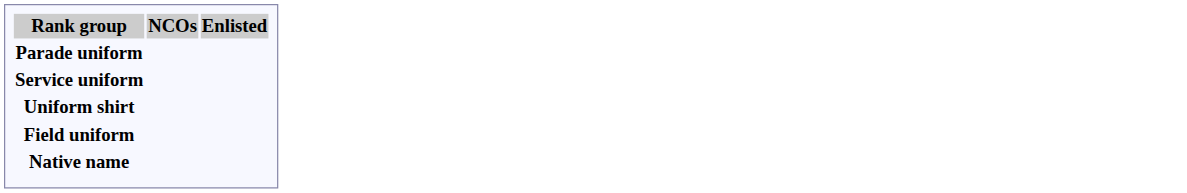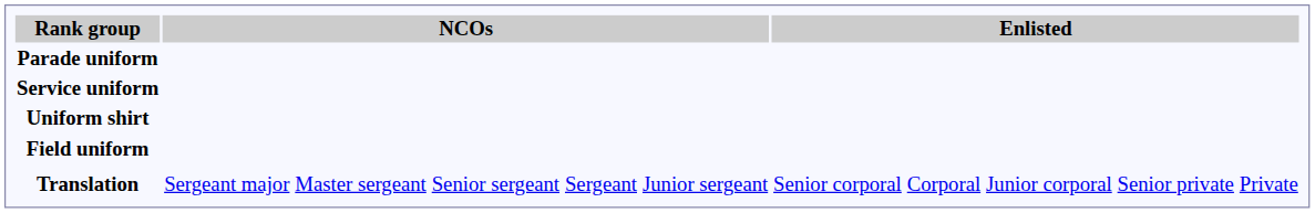 <table style="border:1px solid #8888aa; background-color:#f7f8ff; padding:5px; font-size:95%; margin: 0px 12px 12px 0px; text-align:center;">
 <tr bgcolor="#CCCCCC">
 <th>Rank group</th>
 <th colspan=5>NCOs</th>
 <th colspan=5>Enlisted</th>
 </tr>
 <tr>
 <td><strong>Parade uniform</strong></td>
 <td></td>
 <td></td>
 <td></td>
 <td></td>
 <td></td>
 </tr>
 <tr>
 <td><strong>Service uniform</strong></td>
 <td></td>
 <td></td>
 <td></td>
 <td></td>
 <td></td>
 </tr>
 <tr>
 <td><strong>Uniform shirt</strong></td>
 <td></td>
 <td></td>
 <td></td>
 <td></td>
 <td></td>
 </tr>
 <tr>
 <td><strong>Field uniform</strong></td>
 <td></td>
 <td></td>
 <td></td>
 <td></td>
 <td></td>
 <td></td>
 <td></td>
 <td></td>
 <td></td>
 <td></td>
 </tr>
 <tr>
-<td><strong>Native name</strong></td>
-<td><br></td>
-<td><br></td>
-<td><br></td>
-<td><br></td>
-<td><br></td>
-<td><br></td>
-<td><br></td>
-<td><br></td>
-<td><br></td>
-<td><br></td>
+<td colspan=11></td>
 </tr>
 <tr>
-<td colspan=11></td>
+<td><strong>Translation</strong></td>
+<td><a href='#'>Sergeant major</a></td>
+<td><a href='#'>Master sergeant</a></td>
+<td><a href='#'>Senior sergeant</a></td>
+<td><a href='#'>Sergeant</a></td>
+<td><a href='#'>Junior sergeant</a></td>
+<td><a href='#'>Senior corporal</a></td>
+<td><a href='#'>Corporal</a></td>
+<td><a href='#'>Junior corporal</a></td>
+<td><a href='#'>Senior private</a></td>
+<td><a href='#'>Private</a></td>
 </tr>
 </table>
